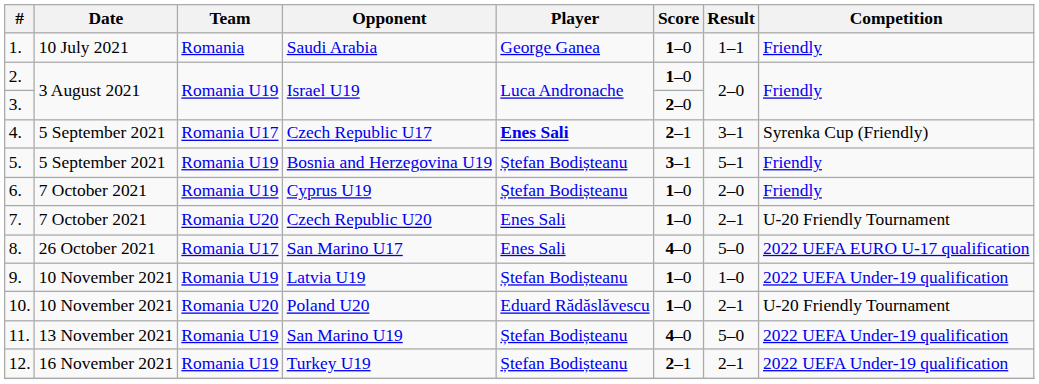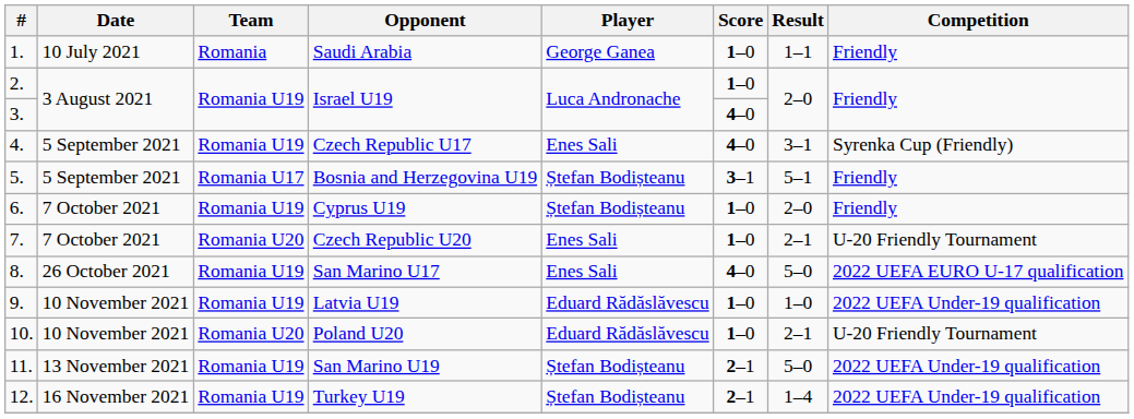 <table class="wikitable collapsible" style="font-size:85%">
 <tr>
 <th>#</th>
 <th>Date</th>
 <th>Team</th>
 <th>Opponent</th>
 <th>Player</th>
 <th>Score</th>
 <th>Result</th>
 <th>Competition</th>
 </tr>
 <tr>
 <td>1.</td>
 <td>10 July 2021</td>
 <td><a href='#'>Romania</a></td>
 <td><a href='#'>Saudi Arabia</a></td>
 <td><a href='#'>George Ganea</a></td>
 <td align=center><strong>1</strong>–0</td>
 <td align=center>1–1</td>
 <td><a href='#'>Friendly</a></td>
 </tr>
 <tr>
 <td>2.</td>
 <td rowspan=2>3 August 2021</td>
 <td rowspan=2><a href='#'>Romania U19</a></td>
 <td rowspan=2><a href='#'>Israel U19</a></td>
 <td rowspan=2><a href='#'>Luca Andronache</a></td>
 <td align=center><strong>1</strong>–0</td>
 <td rowspan=2 align=center>2–0</td>
 <td rowspan=2><a href='#'>Friendly</a></td>
 </tr>
 <tr>
 <td>3.</td>
-<td align=center><strong>2</strong>–0</td>
+<td align=center><strong>4</strong>–0</td>
 </tr>
 <tr>
 <td>4.</td>
 <td>5 September 2021</td>
-<td><a href='#'>Romania U17</a></td>
+<td><a href='#'>Romania U19</a></td>
 <td><a href='#'>Czech Republic U17</a></td>
-<td><strong><a href='#'>Enes Sali</a></strong></td>
-<td align=center><strong>2</strong>–1</td>
+<td><a href='#'>Enes Sali</a></td>
+<td align=center><strong>4</strong>–0</td>
 <td align=center>3–1</td>
 <td>Syrenka Cup (Friendly)</td>
 </tr>
 <tr>
 <td>5.</td>
 <td>5 September 2021</td>
-<td><a href='#'>Romania U19</a></td>
+<td><a href='#'>Romania U17</a></td>
 <td><a href='#'>Bosnia and Herzegovina U19</a></td>
 <td><a href='#'>Ștefan Bodișteanu</a></td>
 <td align=center><strong>3</strong>–1</td>
 <td align=center>5–1</td>
 <td><a href='#'>Friendly</a></td>
 </tr>
 <tr>
 <td>6.</td>
 <td>7 October 2021</td>
 <td><a href='#'>Romania U19</a></td>
 <td><a href='#'>Cyprus U19</a></td>
 <td><a href='#'>Ștefan Bodișteanu</a></td>
 <td align=center><strong>1</strong>–0</td>
 <td align=center>2–0</td>
 <td><a href='#'>Friendly</a></td>
 </tr>
 <tr>
 <td>7.</td>
 <td>7 October 2021</td>
 <td><a href='#'>Romania U20</a></td>
 <td><a href='#'>Czech Republic U20</a></td>
 <td><a href='#'>Enes Sali</a></td>
 <td align=center><strong>1</strong>–0</td>
 <td align=center>2–1</td>
 <td>U-20 Friendly Tournament</td>
 </tr>
 <tr>
 <td>8.</td>
 <td>26 October 2021</td>
-<td><a href='#'>Romania U17</a></td>
+<td><a href='#'>Romania U19</a></td>
 <td><a href='#'>San Marino U17</a></td>
 <td><a href='#'>Enes Sali</a></td>
 <td align=center><strong>4</strong>–0</td>
 <td align=center>5–0</td>
 <td><a href='#'>2022 UEFA EURO U-17 qualification</a></td>
 </tr>
 <tr>
 <td>9.</td>
 <td>10 November 2021</td>
 <td><a href='#'>Romania U19</a></td>
 <td><a href='#'>Latvia U19</a></td>
-<td><a href='#'>Ștefan Bodișteanu</a></td>
+<td><a href='#'>Eduard Rădăslăvescu</a></td>
 <td align=center><strong>1</strong>–0</td>
 <td align=center>1–0</td>
 <td><a href='#'>2022 UEFA Under-19 qualification</a></td>
 </tr>
 <tr>
 <td>10.</td>
 <td>10 November 2021</td>
 <td><a href='#'>Romania U20</a></td>
 <td><a href='#'>Poland U20</a></td>
 <td><a href='#'>Eduard Rădăslăvescu</a></td>
 <td align=center><strong>1</strong>–0</td>
 <td align=center>2–1</td>
 <td>U-20 Friendly Tournament</td>
 </tr>
 <tr>
 <td>11.</td>
 <td>13 November 2021</td>
 <td><a href='#'>Romania U19</a></td>
 <td><a href='#'>San Marino U19</a></td>
 <td><a href='#'>Ștefan Bodișteanu</a></td>
-<td align=center><strong>4</strong>–0</td>
+<td align=center><strong>2</strong>–1</td>
 <td align=center>5–0</td>
 <td><a href='#'>2022 UEFA Under-19 qualification</a></td>
 </tr>
 <tr>
 <td>12.</td>
 <td>16 November 2021</td>
 <td><a href='#'>Romania U19</a></td>
 <td><a href='#'>Turkey U19</a></td>
 <td><a href='#'>Ștefan Bodișteanu</a></td>
 <td align=center><strong>2</strong>–1</td>
-<td align=center>2–1</td>
+<td align=center>1–4</td>
 <td><a href='#'>2022 UEFA Under-19 qualification</a></td>
 </tr>
 <tr>
 </tr>
 </table>
